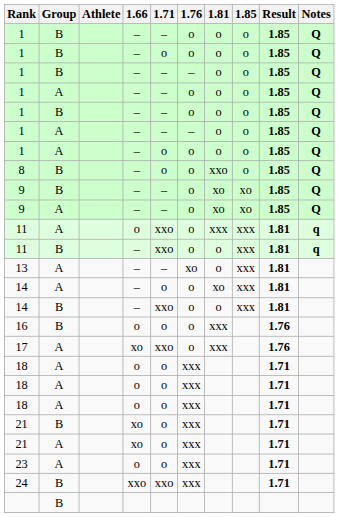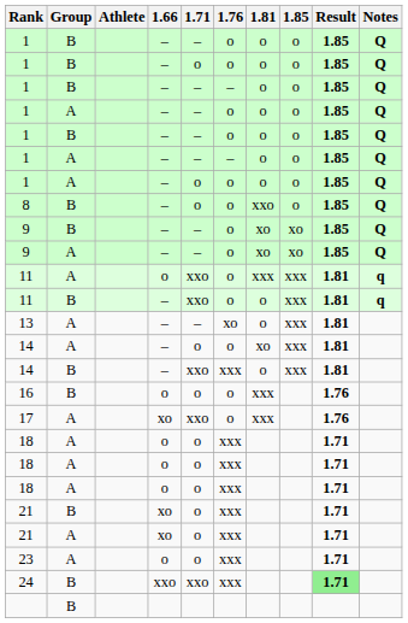 <table class="wikitable sortable" style="text-align:center">
 <tr>
 <th>Rank</th>
 <th>Group</th>
 <th>Athlete</th>
 <th>1.66</th>
 <th>1.71</th>
 <th>1.76</th>
 <th>1.81</th>
 <th>1.85</th>
 <th>Result</th>
 <th>Notes</th>
 </tr>
 <tr bgcolor=ccffcc>
 <td>1</td>
 <td>B</td>
 <td align="left"></td>
 <td>–</td>
 <td>–</td>
 <td>o</td>
 <td>o</td>
 <td>o</td>
 <td><strong>1.85</strong></td>
 <td><strong>Q</strong></td>
 </tr>
 <tr bgcolor=ccffcc>
 <td>1</td>
 <td>B</td>
 <td align="left"></td>
 <td>–</td>
 <td>o</td>
 <td>o</td>
 <td>o</td>
 <td>o</td>
 <td><strong>1.85</strong></td>
 <td><strong>Q</strong></td>
 </tr>
 <tr bgcolor=ccffcc>
 <td>1</td>
 <td>B</td>
 <td align="left"></td>
 <td>–</td>
 <td>–</td>
 <td>–</td>
 <td>o</td>
 <td>o</td>
 <td><strong>1.85</strong></td>
 <td><strong>Q</strong></td>
 </tr>
 <tr bgcolor=ccffcc>
 <td>1</td>
 <td>A</td>
 <td align="left"></td>
 <td>–</td>
 <td>–</td>
 <td>o</td>
 <td>o</td>
 <td>o</td>
 <td><strong>1.85</strong></td>
 <td><strong>Q</strong></td>
 </tr>
 <tr bgcolor=ccffcc>
 <td>1</td>
 <td>B</td>
 <td align="left"></td>
 <td>–</td>
 <td>–</td>
 <td>o</td>
 <td>o</td>
 <td>o</td>
 <td><strong>1.85</strong></td>
 <td><strong>Q</strong></td>
 </tr>
 <tr bgcolor=ccffcc>
 <td>1</td>
 <td>A</td>
 <td align="left"></td>
 <td>–</td>
 <td>–</td>
 <td>–</td>
 <td>o</td>
 <td>o</td>
 <td><strong>1.85</strong></td>
 <td><strong>Q</strong></td>
 </tr>
 <tr bgcolor=ccffcc>
 <td>1</td>
 <td>A</td>
 <td align="left"></td>
 <td>–</td>
 <td>o</td>
 <td>o</td>
 <td>o</td>
 <td>o</td>
 <td><strong>1.85</strong></td>
 <td><strong>Q</strong></td>
 </tr>
 <tr bgcolor=ccffcc>
 <td>8</td>
 <td>B</td>
 <td align="left"></td>
 <td>–</td>
 <td>o</td>
 <td>o</td>
 <td>xxo</td>
 <td>o</td>
 <td><strong>1.85</strong></td>
 <td><strong>Q</strong></td>
 </tr>
 <tr bgcolor=ccffcc>
 <td>9</td>
 <td>B</td>
 <td align="left"></td>
 <td>–</td>
 <td>–</td>
 <td>o</td>
 <td>xo</td>
 <td>xo</td>
 <td><strong>1.85</strong></td>
 <td><strong>Q</strong></td>
 </tr>
 <tr bgcolor=ccffcc>
 <td>9</td>
 <td>A</td>
 <td align="left"></td>
 <td>–</td>
 <td>–</td>
 <td>o</td>
 <td>xo</td>
 <td>xo</td>
 <td><strong>1.85</strong></td>
 <td><strong>Q</strong></td>
 </tr>
 <tr bgcolor=ddffdd>
 <td>11</td>
 <td>A</td>
 <td align="left"></td>
 <td>o</td>
 <td>xxo</td>
 <td>o</td>
 <td>xxx</td>
 <td>xxx</td>
 <td><strong>1.81</strong></td>
 <td><strong>q</strong></td>
 </tr>
 <tr bgcolor=ddffdd>
 <td>11</td>
 <td>B</td>
 <td align="left"></td>
 <td>–</td>
 <td>xxo</td>
 <td>o</td>
 <td>o</td>
 <td>xxx</td>
 <td><strong>1.81</strong></td>
 <td><strong>q</strong></td>
 </tr>
 <tr>
 <td>13</td>
 <td>A</td>
 <td align="left"></td>
 <td>–</td>
 <td>–</td>
 <td>xo</td>
 <td>o</td>
 <td>xxx</td>
 <td><strong>1.81</strong></td>
 <td></td>
 </tr>
 <tr>
 <td>14</td>
 <td>A</td>
 <td align="left"></td>
 <td>–</td>
 <td>o</td>
 <td>o</td>
 <td>xo</td>
 <td>xxx</td>
 <td><strong>1.81</strong></td>
 <td></td>
 </tr>
 <tr>
 <td>14</td>
 <td>B</td>
 <td align="left"></td>
 <td>–</td>
 <td>xxo</td>
-<td>o</td>
+<td>xxx</td>
 <td>o</td>
 <td>xxx</td>
 <td><strong>1.81</strong></td>
 <td></td>
 </tr>
 <tr>
 <td>16</td>
 <td>B</td>
 <td align="left"></td>
 <td>o</td>
 <td>o</td>
 <td>o</td>
 <td>xxx</td>
 <td></td>
 <td><strong>1.76</strong></td>
 <td></td>
 </tr>
 <tr>
 <td>17</td>
 <td>A</td>
 <td align="left"></td>
 <td>xo</td>
 <td>xxo</td>
 <td>o</td>
 <td>xxx</td>
 <td></td>
 <td><strong>1.76</strong></td>
 <td></td>
 </tr>
 <tr>
 <td>18</td>
 <td>A</td>
 <td align="left"></td>
 <td>o</td>
 <td>o</td>
 <td>xxx</td>
 <td></td>
 <td></td>
 <td><strong>1.71</strong></td>
 <td></td>
 </tr>
 <tr>
 <td>18</td>
 <td>A</td>
 <td align="left"></td>
 <td>o</td>
 <td>o</td>
 <td>xxx</td>
 <td></td>
 <td></td>
 <td><strong>1.71</strong></td>
 <td></td>
 </tr>
 <tr>
 <td>18</td>
 <td>A</td>
 <td align="left"></td>
 <td>o</td>
 <td>o</td>
 <td>xxx</td>
 <td></td>
 <td></td>
 <td><strong>1.71</strong></td>
 <td></td>
 </tr>
 <tr>
 <td>21</td>
 <td>B</td>
 <td align="left"></td>
 <td>xo</td>
 <td>o</td>
 <td>xxx</td>
 <td></td>
 <td></td>
 <td><strong>1.71</strong></td>
 <td></td>
 </tr>
 <tr>
 <td>21</td>
 <td>A</td>
 <td align="left"></td>
 <td>xo</td>
 <td>o</td>
 <td>xxx</td>
 <td></td>
 <td></td>
 <td><strong>1.71</strong></td>
 <td></td>
 </tr>
 <tr>
 <td>23</td>
 <td>A</td>
 <td align="left"></td>
 <td>o</td>
 <td>o</td>
 <td>xxx</td>
 <td></td>
 <td></td>
 <td><strong>1.71</strong></td>
 <td></td>
 </tr>
 <tr>
 <td>24</td>
 <td>B</td>
 <td align="left"></td>
 <td>xxo</td>
 <td>xxo</td>
 <td>xxx</td>
 <td></td>
 <td></td>
-<td><strong>1.71</strong></td>
+<td style="background: lightgreen;"><strong>1.71</strong></td>
 <td></td>
 </tr>
 <tr>
 <td></td>
 <td>B</td>
 <td align="left"></td>
 <td></td>
 <td></td>
 <td></td>
 <td></td>
 <td></td>
 <td><strong></strong></td>
 <td></td>
 </tr>
 </table>
